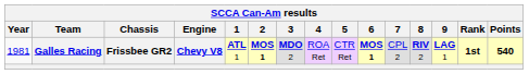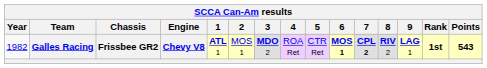 <table class="wikitable" style="text-align:center; font-size:90%">
 <tr>
 <th colspan=45><a href='#'>SCCA Can-Am</a> results</th>
 </tr>
 <tr>
 <th>Year</th>
 <th>Team</th>
 <th>Chassis</th>
 <th>Engine</th>
 <th>1</th>
 <th>2</th>
 <th>3</th>
 <th>4</th>
 <th>5</th>
 <th>6</th>
 <th>7</th>
 <th>8</th>
 <th>9</th>
 <th>Rank</th>
 <th>Points</th>
 </tr>
 <tr>
-<td><a href='#'>1981</a></td>
+<td><a href='#'>1982</a></td>
 <th><a href='#'>Galles Racing</a></th>
 <th>Frissbee GR2</th>
 <th><a href='#'>Chevy V8</a></th>
 <td style="background:#FFFFBF;"><strong><a href='#'>ATL</a></strong><br><small>1</small></td>
-<td style="background:#FFFFBF;"><strong><a href='#'>MOS</a><br><small>1</small></strong></td>
+<td style="background:#FFFFBF;"><a href='#'>MOS</a><br><small>1</small></td>
 <td style="background:#DFDFDF;"><strong><a href='#'>MDO</a></strong><br><small>2</small></td>
 <td style="background:#EFCFFF;"><a href='#'>ROA</a><br><small>Ret</small></td>
 <td style="background:#EFCFFF;"><a href='#'>CTR</a><br><small>Ret</small></td>
 <td style="background:#FFFFBF;"><strong><a href='#'>MOS</a><br><small>1</small></strong></td>
-<td style="background:#DFDFDF;"><a href='#'>CPL</a><br><small>2</small></td>
+<td style="background:#DFDFDF;"><strong><a href='#'>CPL</a><br><small>2</small></strong></td>
 <td style="background:#DFDFDF;"><strong><a href='#'>RIV</a></strong><br><small>2</small></td>
 <td style="background:#FFFFBF;"><strong><a href='#'>LAG</a></strong><br><small>1</small></td>
 <td style="background:#FFFFBF;"><strong>1st</strong></td>
-<td style="background:#FFFFBF;"><strong>540</strong></td>
+<td style="background:#FFFFBF;"><strong>543</strong></td>
 </tr>
 <tr>
 <th colspan="15"></th>
 </tr>
 </table>
